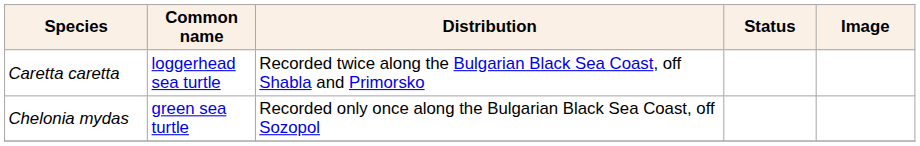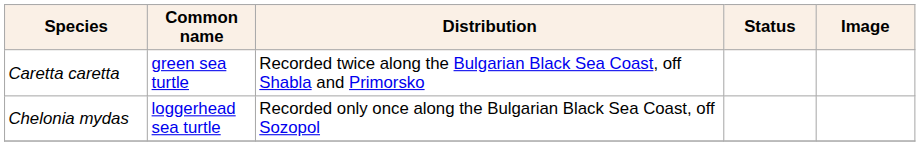 <table class="sortable wikitable plainrowheaders" border="0" style="background:#ffffff" align="top" class="sortable wikitable">
 <tr ->
 <th scope="col" style="background-color:Linen; color:Black" width=150 px>Species</th>
 <th scope="col" style="background-color:Linen; color:Black" width=100 px>Common name</th>
 <th scope="col" style="background:Linen; color:Black" width=550 px>Distribution</th>
 <th scope="col" style="background-color:Linen; color:Black" width=90 px>Status</th>
 <th scope="col" style="background:Linen; color:Black" width=100 px>Image</th>
 </tr>
 <tr>
 <td !scope="row" style="background:#ffffff"><em>Caretta caretta</em></td>
-<td><a href='#'>loggerhead sea turtle</a></td>
+<td><a href='#'>green sea turtle</a></td>
 <td>Recorded twice along the <a href='#'>Bulgarian Black Sea Coast</a>, off <a href='#'>Shabla</a> and <a href='#'>Primorsko</a></td>
 <td></td>
 <td></td>
 </tr>
 <tr>
 <td !scope="row" style="background:#ffffff"><em>Chelonia mydas</em></td>
-<td><a href='#'>green sea turtle</a></td>
+<td><a href='#'>loggerhead sea turtle</a></td>
 <td>Recorded only once along the Bulgarian Black Sea Coast, off <a href='#'>Sozopol</a></td>
 <td></td>
 <td></td>
 </tr>
 <tr>
 </tr>
 </table>
